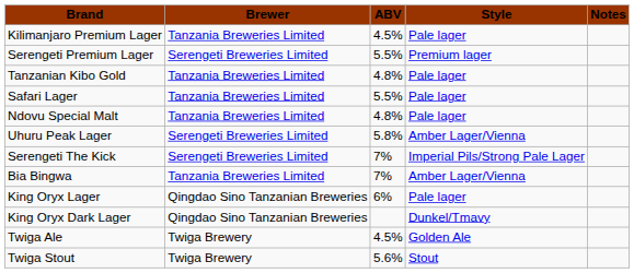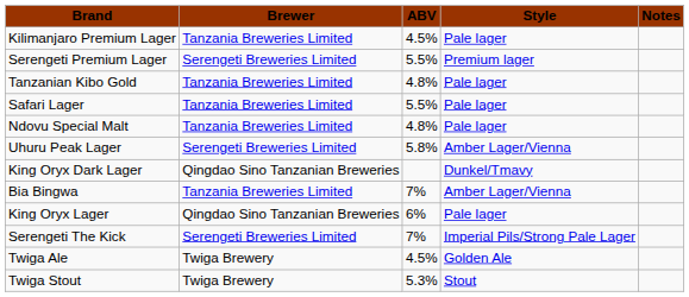 <table class="wikitable">
 <tr>
 <th style="background: #993300;"><span>Brand</span></th>
 <th style="background: #993300;"><span>Brewer</span></th>
 <th style="background: #993300;"><span>ABV</span></th>
 <th style="background: #993300;"><span>Style</span></th>
 <th style="background: #993300;"><span>Notes</span></th>
 </tr>
 <tr>
 <td>Kilimanjaro Premium Lager</td>
 <td><a href='#'>Tanzania Breweries Limited</a></td>
 <td>4.5%</td>
 <td><a href='#'>Pale lager</a></td>
 <td></td>
 </tr>
 <tr>
 <td>Serengeti Premium Lager</td>
 <td><a href='#'>Serengeti Breweries Limited</a></td>
 <td>5.5%</td>
 <td><a href='#'>Premium lager</a></td>
 <td></td>
 </tr>
 <tr>
 <td>Tanzanian Kibo Gold</td>
 <td><a href='#'>Tanzania Breweries Limited</a></td>
 <td>4.8%</td>
 <td><a href='#'>Pale lager</a></td>
 <td></td>
 </tr>
 <tr>
 <td>Safari Lager</td>
 <td><a href='#'>Tanzania Breweries Limited</a></td>
 <td>5.5%</td>
 <td><a href='#'>Pale lager</a></td>
 <td></td>
 </tr>
 <tr>
 <td>Ndovu Special Malt</td>
 <td><a href='#'>Tanzania Breweries Limited</a></td>
 <td>4.8%</td>
 <td><a href='#'>Pale lager</a></td>
 <td></td>
 </tr>
 <tr>
 <td>Uhuru Peak Lager</td>
 <td><a href='#'>Serengeti Breweries Limited</a></td>
 <td>5.8%</td>
 <td><a href='#'>Amber Lager/Vienna</a></td>
 <td></td>
 </tr>
 <tr>
-<td>Serengeti The Kick</td>
-<td><a href='#'>Serengeti Breweries Limited</a></td>
-<td>7%</td>
-<td><a href='#'>Imperial Pils/Strong Pale Lager</a></td>
+<td>King Oryx Dark Lager</td>
+<td>Qingdao Sino Tanzanian Breweries</td>
+<td></td>
+<td><a href='#'>Dunkel/Tmavy</a></td>
 <td></td>
 </tr>
 <tr>
 <td>Bia Bingwa</td>
 <td><a href='#'>Tanzania Breweries Limited</a></td>
 <td>7%</td>
 <td><a href='#'>Amber Lager/Vienna</a></td>
 <td></td>
 </tr>
 <tr>
 <td>King Oryx Lager</td>
 <td>Qingdao Sino Tanzanian Breweries</td>
 <td>6%</td>
 <td><a href='#'>Pale lager</a></td>
 <td></td>
 </tr>
 <tr>
-<td>King Oryx Dark Lager</td>
-<td>Qingdao Sino Tanzanian Breweries</td>
-<td></td>
-<td><a href='#'>Dunkel/Tmavy</a></td>
+<td>Serengeti The Kick</td>
+<td><a href='#'>Serengeti Breweries Limited</a></td>
+<td>7%</td>
+<td><a href='#'>Imperial Pils/Strong Pale Lager</a></td>
 <td></td>
 </tr>
 <tr>
 <td>Twiga Ale</td>
 <td>Twiga Brewery</td>
 <td>4.5%</td>
 <td><a href='#'>Golden Ale</a></td>
 <td></td>
 </tr>
 <tr>
 <td>Twiga Stout</td>
 <td>Twiga Brewery</td>
-<td>5.6%</td>
+<td>5.3%</td>
 <td><a href='#'>Stout</a></td>
 <td></td>
 </tr>
 </table>
